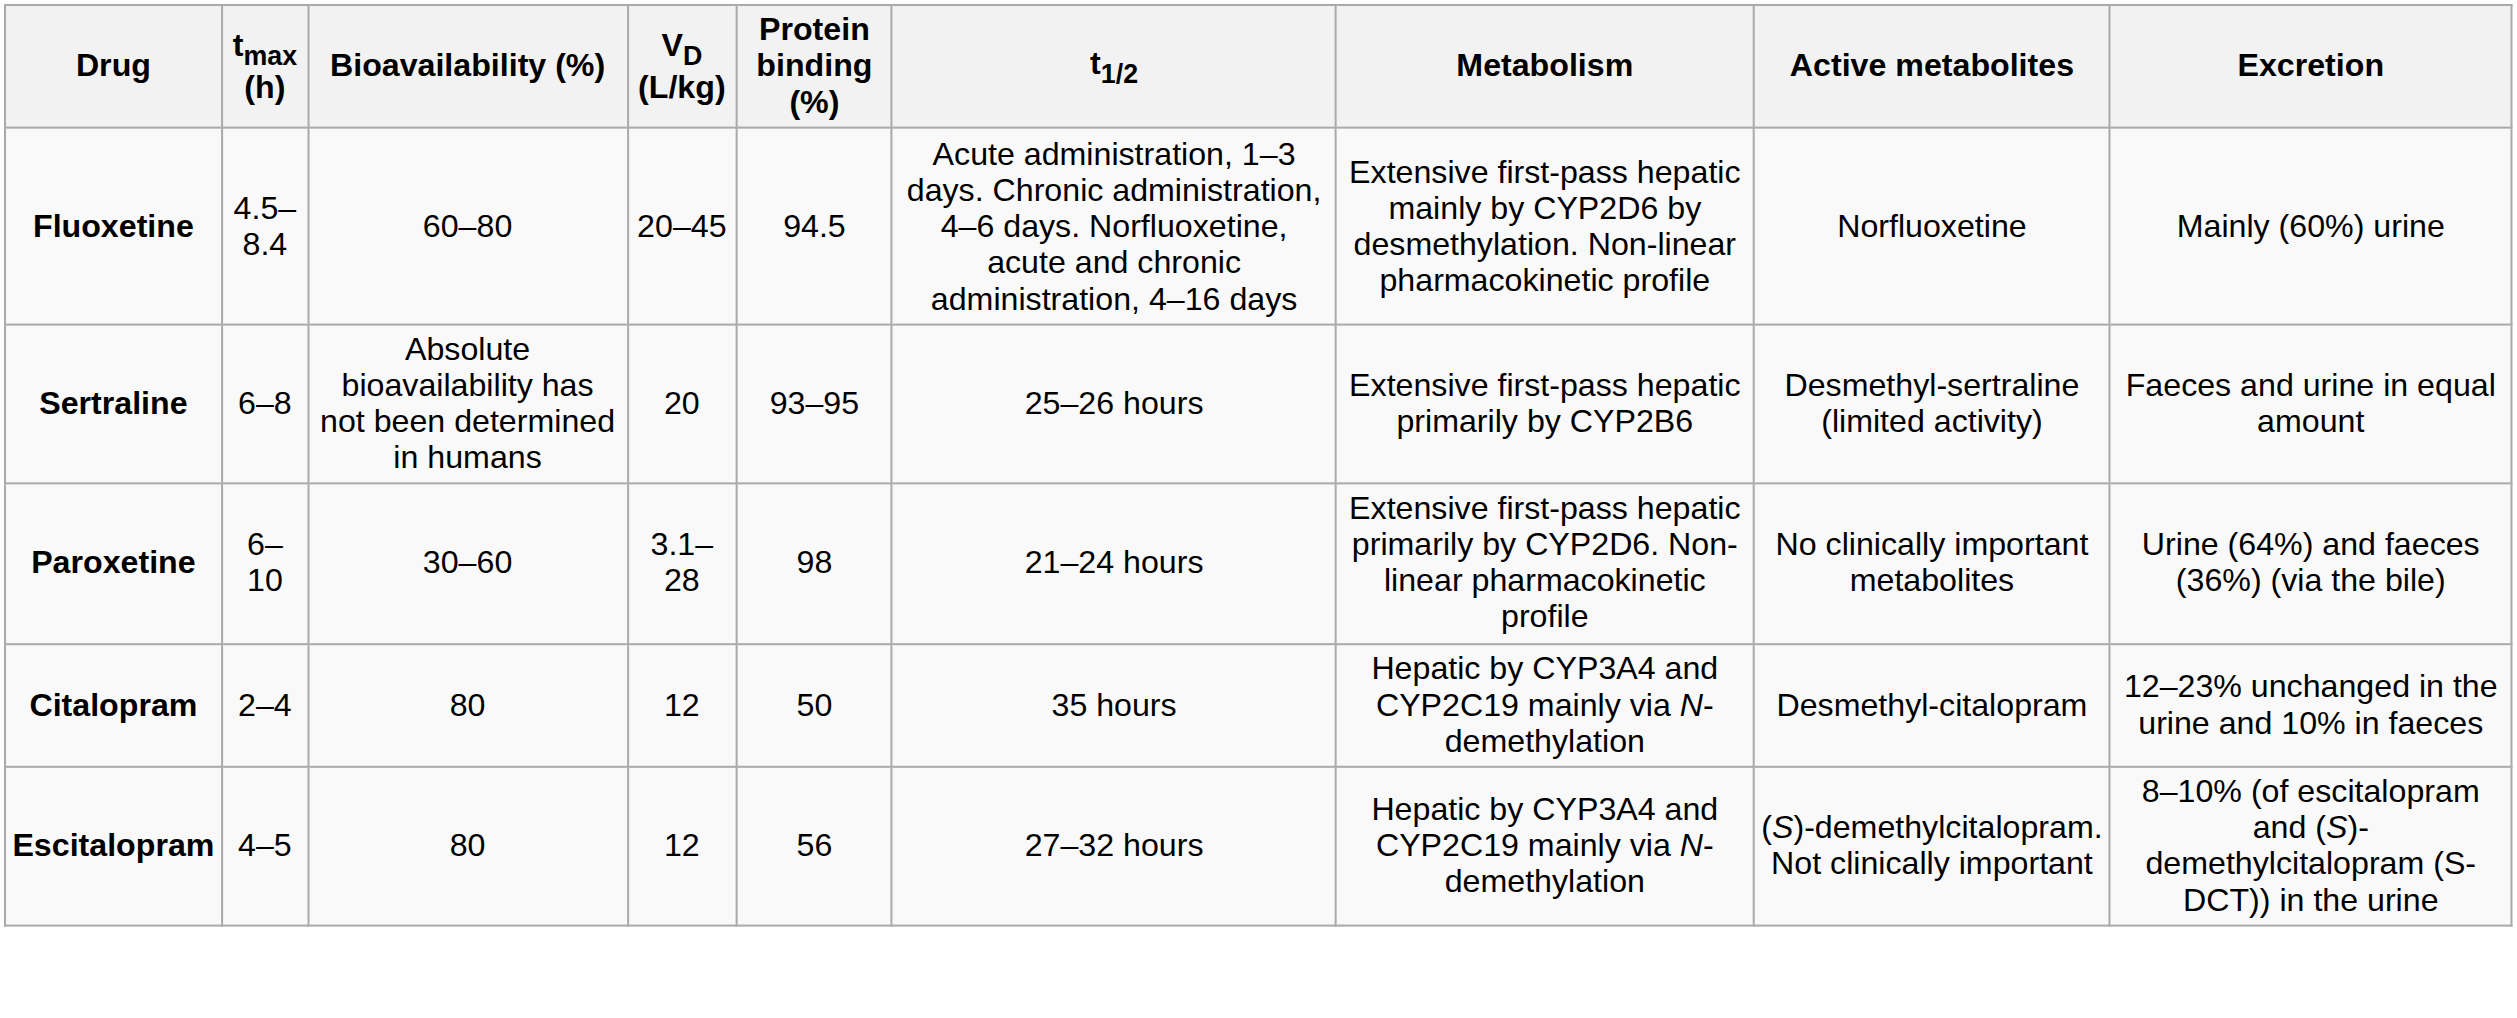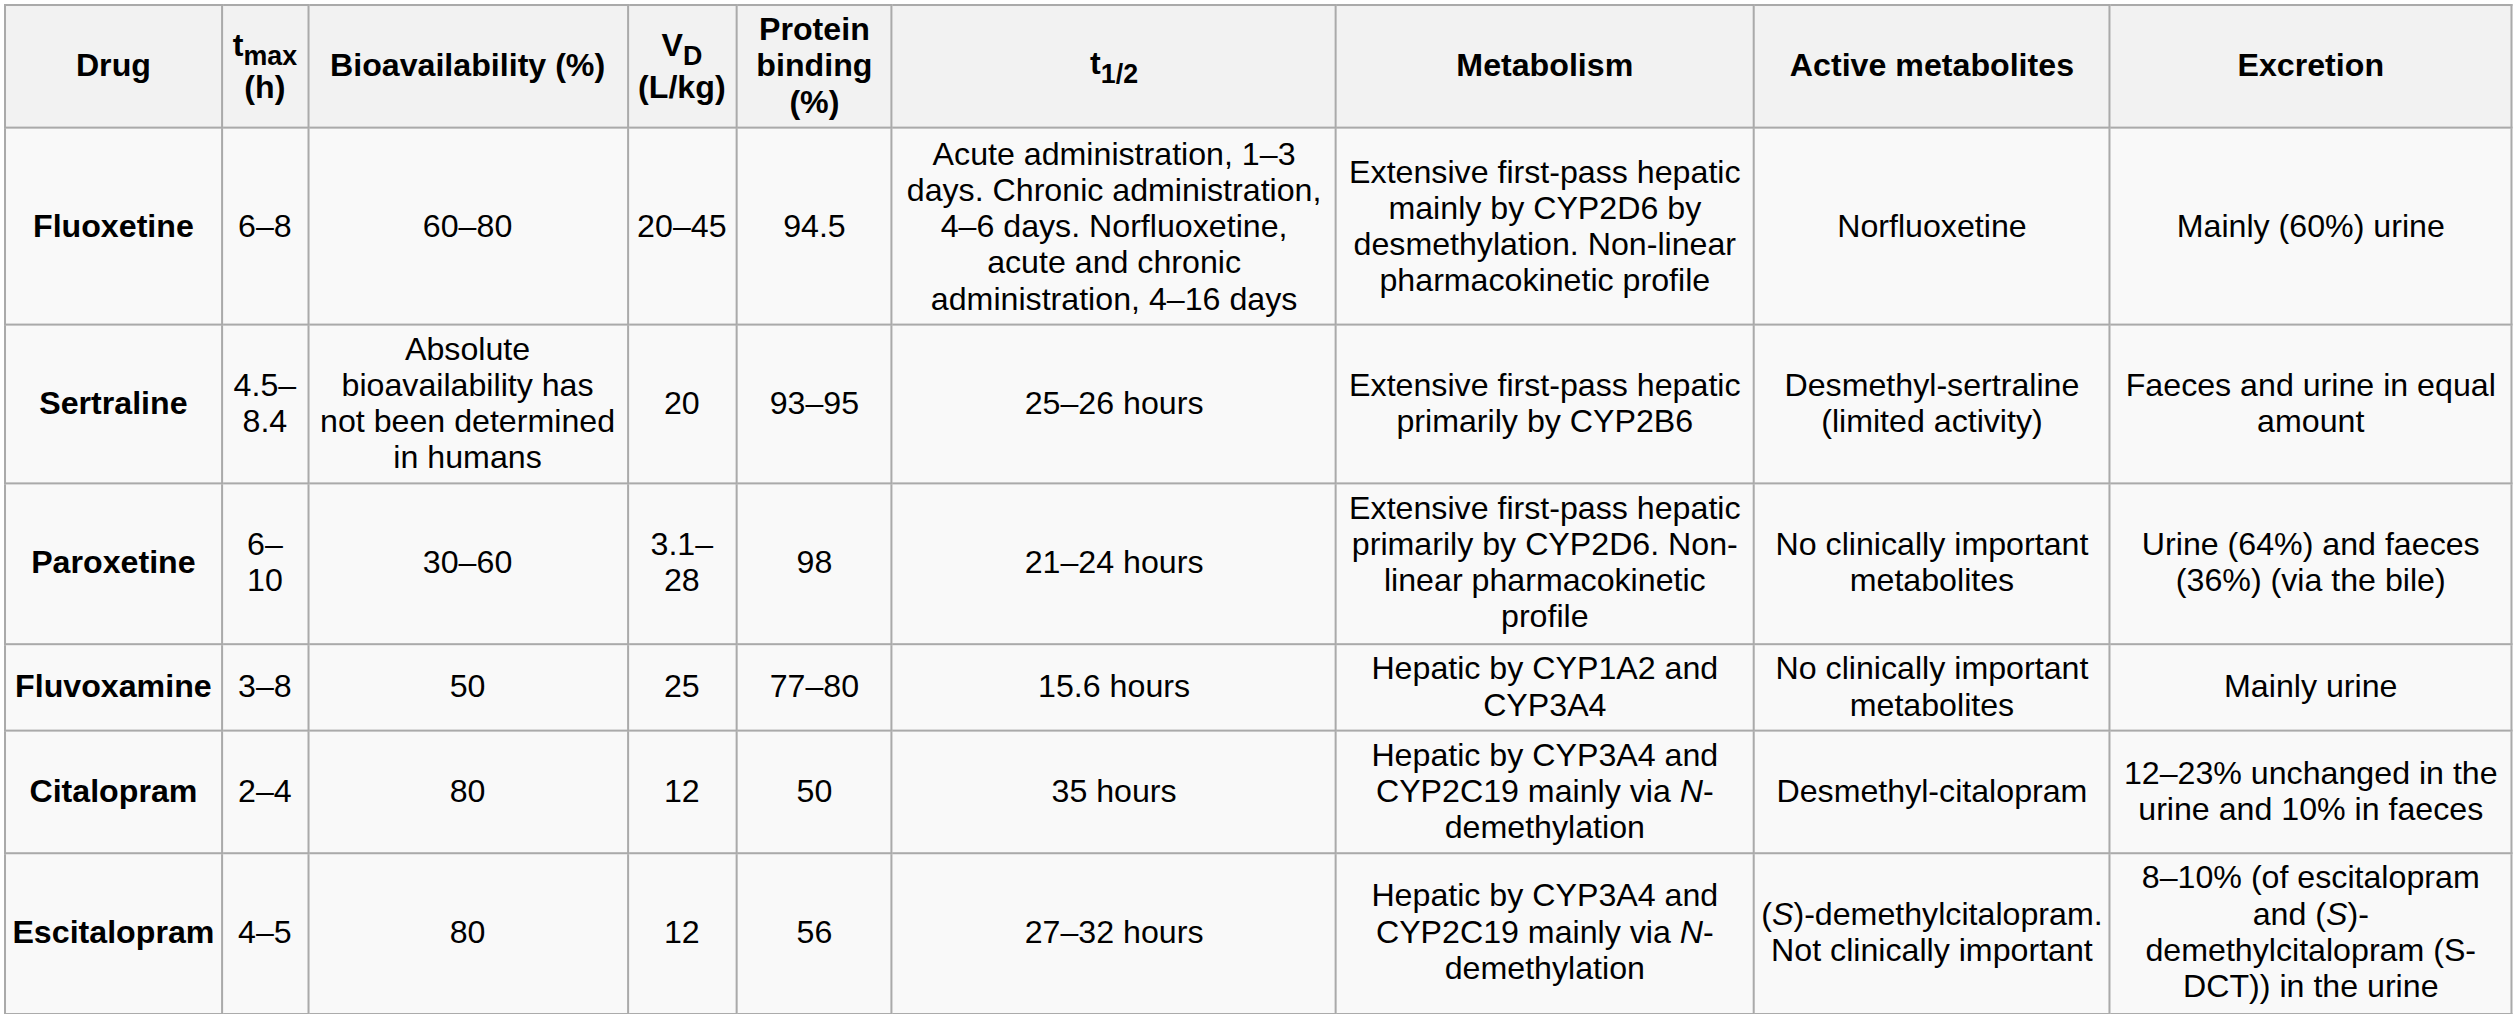 <table class="wikitable" align="center">
 <tr>
 <th>Drug</th>
 <th>t<sub>max</sub> (h)</th>
 <th>Bioavailability (%)</th>
 <th>V<sub>D</sub> (L/kg)</th>
 <th>Protein binding (%)</th>
 <th>t<sub>1/2</sub></th>
 <th>Metabolism</th>
 <th>Active metabolites</th>
 <th>Excretion</th>
 </tr>
 <tr>
 <td align="center"><strong>Fluoxetine</strong></td>
-<td align = "center">4.5–8.4</td>
+<td align = "center">6–8</td>
 <td align = "center">60–80</td>
 <td align = "center">20–45</td>
 <td align = "center">94.5</td>
 <td align="center">Acute administration, 1–3 days. Chronic administration, 4–6 days. Norfluoxetine, acute and chronic administration, 4–16 days</td>
 <td align = "center">Extensive first-pass hepatic mainly by CYP2D6 by desmethylation. Non-linear pharmacokinetic profile</td>
 <td align = "center">Norfluoxetine</td>
 <td align = "center">Mainly (60%) urine</td>
 </tr>
 <tr>
 <td align = "center"><strong>Sertraline</strong></td>
-<td align = "center">6–8</td>
+<td align = "center">4.5–8.4</td>
 <td align = "center">Absolute bioavailability has not been determined in humans</td>
 <td align = "center">20</td>
 <td align = "center">93–95</td>
 <td align = "center">25–26 hours</td>
 <td align = "center">Extensive first-pass hepatic primarily by CYP2B6</td>
 <td align = "center">Desmethyl-sertraline (limited activity)</td>
 <td align = "center">Faeces and urine in equal amount</td>
 </tr>
 <tr>
 <td align = "center"><strong>Paroxetine</strong></td>
 <td align = "center">6–10</td>
 <td align = "center">30–60</td>
 <td align = "center">3.1–28</td>
 <td align = "center">98</td>
 <td align = "center">21–24 hours</td>
 <td align = "center">Extensive first-pass hepatic primarily by CYP2D6. Non-linear pharmacokinetic profile</td>
 <td align = "center">No clinically important metabolites</td>
 <td align = "center">Urine (64%) and faeces (36%) (via the bile)</td>
+</tr>
+<tr>
+<td align = "center"><strong>Fluvoxamine</strong></td>
+<td align = "center">3–8</td>
+<td align = "center">50</td>
+<td align = "center">25</td>
+<td align = "center">77–80</td>
+<td align = "center">15.6 hours</td>
+<td align = "center">Hepatic by CYP1A2 and CYP3A4</td>
+<td align = "center">No clinically important metabolites</td>
+<td align = "center">Mainly urine</td>
 </tr>
 <tr>
 <td align = "center"><strong>Citalopram</strong></td>
 <td align = "center">2–4</td>
 <td align = "center">80</td>
 <td align = "center">12</td>
 <td align = "center">50</td>
 <td align = "center">35 hours</td>
 <td align = "center">Hepatic by CYP3A4 and CYP2C19 mainly via <em>N</em>-demethylation</td>
 <td align = "center">Desmethyl-citalopram</td>
 <td align = "center">12–23% unchanged in the urine and 10% in faeces</td>
 </tr>
 <tr>
 <td align = "center"><strong>Escitalopram</strong></td>
 <td align = "center">4–5</td>
 <td align = "center">80</td>
 <td align = "center">12</td>
 <td align = "center">56</td>
 <td align = "center">27–32 hours</td>
 <td align = "center">Hepatic by CYP3A4 and CYP2C19 mainly via <em>N</em>-demethylation</td>
 <td align = "center">(<em>S</em>)-demethylcitalopram. Not clinically important</td>
 <td align = "center">8–10% (of escitalopram and (<em>S</em>)-demethylcitalopram (S-DCT)) in the urine</td>
 </tr>
 </table>
